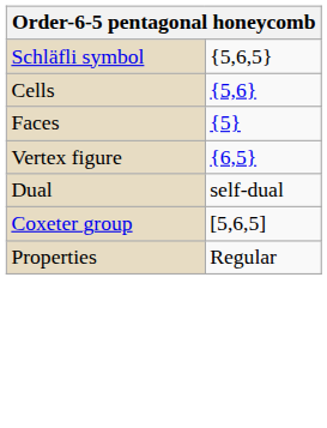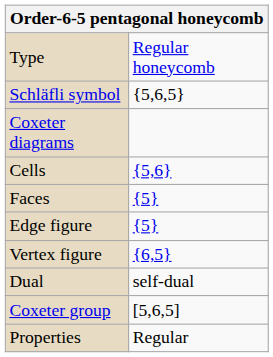 <table class="wikitable" align="right" style="margin-left:10px" width=240>
 <tr>
 <th bgcolor=#e7dcc3 colspan=2>Order-6-5 pentagonal honeycomb</th>
 </tr>
 <tr>
+<td bgcolor=#e7dcc3>Type</td>
+<td><a href='#'>Regular honeycomb</a></td>
+</tr>
+<tr>
 <td bgcolor=#e7dcc3><a href='#'>Schläfli symbol</a></td>
 <td>{5,6,5}</td>
+</tr>
+<tr>
+<td bgcolor=#e7dcc3><a href='#'>Coxeter diagrams</a></td>
+<td></td>
 </tr>
 <tr>
 <td bgcolor=#e7dcc3>Cells</td>
 <td><a href='#'>{5,6}</a> </td>
 </tr>
 <tr>
 <td bgcolor=#e7dcc3>Faces</td>
+<td><a href='#'>{5}</a></td>
+</tr>
+<tr>
+<td bgcolor=#e7dcc3>Edge figure</td>
 <td><a href='#'>{5}</a></td>
 </tr>
 <tr>
 <td bgcolor=#e7dcc3>Vertex figure</td>
 <td><a href='#'>{6,5}</a></td>
 </tr>
 <tr>
 <td bgcolor=#e7dcc3>Dual</td>
 <td>self-dual</td>
 </tr>
 <tr>
 <td bgcolor=#e7dcc3><a href='#'>Coxeter group</a></td>
 <td>[5,6,5]</td>
 </tr>
 <tr>
 <td bgcolor=#e7dcc3>Properties</td>
 <td>Regular</td>
 </tr>
 </table>
